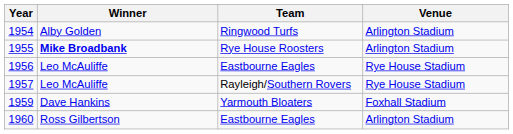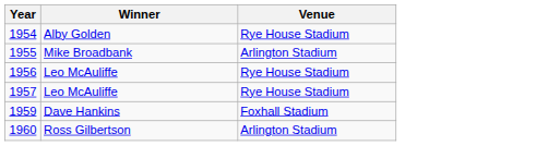 <table class="wikitable">
 <tr>
 <th width=40px >Year</th>
 <th width=250px >Winner</th>
-<th width=200px >Team</th>
 <th width=200px >Venue</th>
 </tr>
 <tr>
 <td align=center><a href='#'>1954</a></td>
 <td> <a href='#'>Alby Golden</a></td>
-<td><a href='#'>Ringwood Turfs</a></td>
-<td><a href='#'>Arlington Stadium</a></td>
+<td><a href='#'>Rye House Stadium</a></td>
 </tr>
 <tr>
 <td align=center><a href='#'>1955</a></td>
-<td><strong> <a href='#'>Mike Broadbank</a></strong></td>
-<td><a href='#'>Rye House Roosters</a></td>
+<td> <a href='#'>Mike Broadbank</a></td>
 <td><a href='#'>Arlington Stadium</a></td>
 </tr>
 <tr>
 <td align=center><a href='#'>1956</a></td>
 <td> <a href='#'>Leo McAuliffe</a></td>
-<td><a href='#'>Eastbourne Eagles</a></td>
 <td><a href='#'>Rye House Stadium</a></td>
 </tr>
 <tr>
 <td align=center><a href='#'>1957</a></td>
 <td> <a href='#'>Leo McAuliffe</a></td>
-<td>Rayleigh/<a href='#'>Southern Rovers</a></td>
 <td><a href='#'>Rye House Stadium</a></td>
 </tr>
 <tr>
 <td align=center><a href='#'>1959</a></td>
 <td> <a href='#'>Dave Hankins</a></td>
-<td><a href='#'>Yarmouth Bloaters</a></td>
 <td><a href='#'>Foxhall Stadium</a></td>
 </tr>
 <tr>
 <td align=center><a href='#'>1960</a></td>
 <td> <a href='#'>Ross Gilbertson</a></td>
-<td><a href='#'>Eastbourne Eagles</a></td>
 <td><a href='#'>Arlington Stadium</a></td>
 </tr>
 </table>
